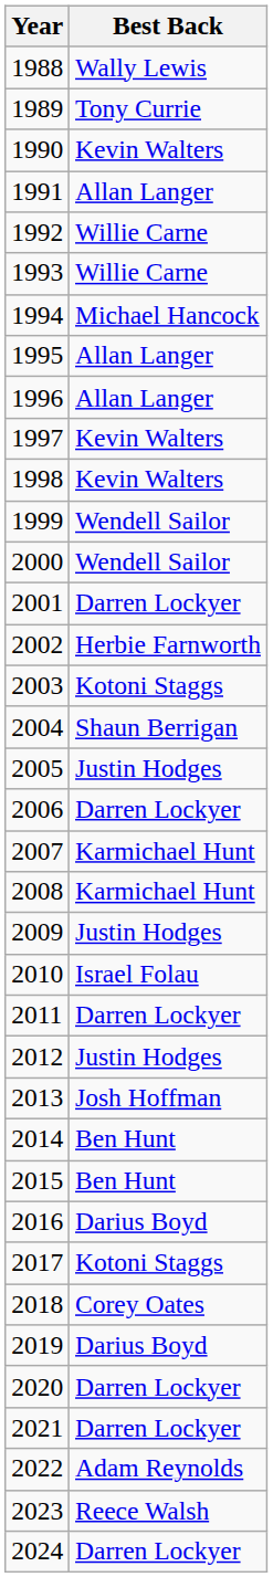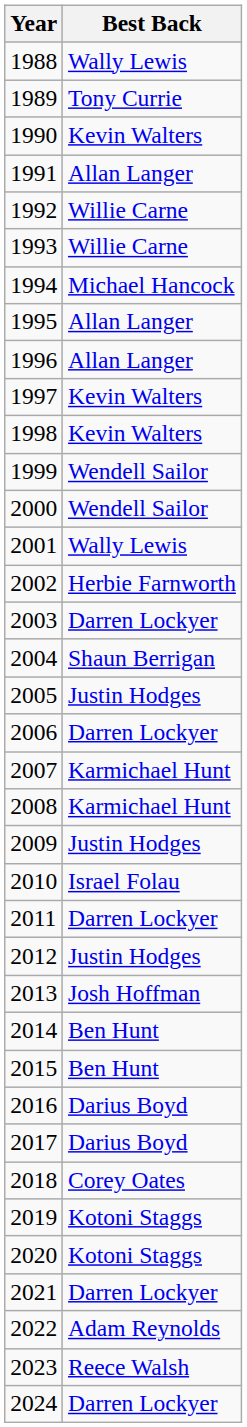 <table class="wikitable" align=left>
 <tr>
 <th>Year</th>
 <th>Best Back</th>
 </tr>
 <tr>
 <td>1988</td>
 <td><a href='#'>Wally Lewis</a></td>
 </tr>
 <tr>
 <td>1989</td>
 <td><a href='#'>Tony Currie</a></td>
 </tr>
 <tr>
 <td>1990</td>
 <td><a href='#'>Kevin Walters</a></td>
 </tr>
 <tr>
 <td>1991</td>
 <td><a href='#'>Allan Langer</a></td>
 </tr>
 <tr>
 <td>1992</td>
 <td><a href='#'>Willie Carne</a></td>
 </tr>
 <tr>
 <td>1993</td>
 <td><a href='#'>Willie Carne</a></td>
 </tr>
 <tr>
 <td>1994</td>
 <td><a href='#'>Michael Hancock</a></td>
 </tr>
 <tr>
 <td>1995</td>
 <td><a href='#'>Allan Langer</a></td>
 </tr>
 <tr>
 <td>1996</td>
 <td><a href='#'>Allan Langer</a></td>
 </tr>
 <tr>
 <td>1997</td>
 <td><a href='#'>Kevin Walters</a></td>
 </tr>
 <tr>
 <td>1998</td>
 <td><a href='#'>Kevin Walters</a></td>
 </tr>
 <tr>
 <td>1999</td>
 <td><a href='#'>Wendell Sailor</a></td>
 </tr>
 <tr>
 <td>2000</td>
 <td><a href='#'>Wendell Sailor</a></td>
 </tr>
 <tr>
 <td>2001</td>
-<td><a href='#'>Darren Lockyer</a></td>
+<td><a href='#'>Wally Lewis</a></td>
 </tr>
 <tr>
 <td>2002</td>
 <td><a href='#'>Herbie Farnworth</a></td>
 </tr>
 <tr>
 <td>2003</td>
-<td><a href='#'>Kotoni Staggs</a></td>
+<td><a href='#'>Darren Lockyer</a></td>
 </tr>
 <tr>
 <td>2004</td>
 <td><a href='#'>Shaun Berrigan</a></td>
 </tr>
 <tr>
 <td>2005</td>
 <td><a href='#'>Justin Hodges</a></td>
 </tr>
 <tr>
 <td>2006</td>
 <td><a href='#'>Darren Lockyer</a></td>
 </tr>
 <tr>
 <td>2007</td>
 <td><a href='#'>Karmichael Hunt</a></td>
 </tr>
 <tr>
 <td>2008</td>
 <td><a href='#'>Karmichael Hunt</a></td>
 </tr>
 <tr>
 <td>2009</td>
 <td><a href='#'>Justin Hodges</a></td>
 </tr>
 <tr>
 <td>2010</td>
 <td><a href='#'>Israel Folau</a></td>
 </tr>
 <tr>
 <td>2011</td>
 <td><a href='#'>Darren Lockyer</a></td>
 </tr>
 <tr>
 <td>2012</td>
 <td><a href='#'>Justin Hodges</a></td>
 </tr>
 <tr>
 <td>2013</td>
 <td><a href='#'>Josh Hoffman</a></td>
 </tr>
 <tr>
 <td>2014</td>
 <td><a href='#'>Ben Hunt</a></td>
 </tr>
 <tr>
 <td>2015</td>
 <td><a href='#'>Ben Hunt</a></td>
 </tr>
 <tr>
 <td>2016</td>
 <td><a href='#'>Darius Boyd</a></td>
 </tr>
 <tr>
 <td>2017</td>
-<td><a href='#'>Kotoni Staggs</a></td>
+<td><a href='#'>Darius Boyd</a></td>
 </tr>
 <tr>
 <td>2018</td>
 <td><a href='#'>Corey Oates</a></td>
 </tr>
 <tr>
 <td>2019</td>
-<td><a href='#'>Darius Boyd</a></td>
+<td><a href='#'>Kotoni Staggs</a></td>
 </tr>
 <tr>
 <td>2020</td>
-<td><a href='#'>Darren Lockyer</a></td>
+<td><a href='#'>Kotoni Staggs</a></td>
 </tr>
 <tr>
 <td>2021</td>
 <td><a href='#'>Darren Lockyer</a></td>
 </tr>
 <tr>
 <td>2022</td>
 <td><a href='#'>Adam Reynolds</a></td>
 </tr>
 <tr>
 <td>2023</td>
 <td><a href='#'>Reece Walsh</a></td>
 </tr>
 <tr>
 <td>2024</td>
 <td><a href='#'>Darren Lockyer</a></td>
 </tr>
 </table>
